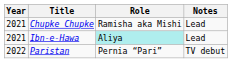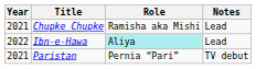 <table class="wikitable">
 <tr>
 <th>Year</th>
 <th>Title</th>
 <th>Role</th>
 <th>Notes</th>
 </tr>
 <tr>
 <td>2021</td>
 <td><em><a href='#'>Chupke Chupke</a></em></td>
 <td>Ramisha aka Mishi</td>
 <td>Lead</td>
 </tr>
 <tr>
-<td>2021</td>
+<td>2022</td>
 <td><em><a href='#'>Ibn-e-Hawa</a></em></td>
 <td style="background: paleturquoise;">Aliya</td>
 <td>Lead</td>
 </tr>
 <tr>
-<td>2022</td>
+<td>2021</td>
 <td><em><a href='#'>Paristan</a></em></td>
 <td>Pernia “Pari”</td>
 <td>TV debut</td>
 </tr>
 </table>
